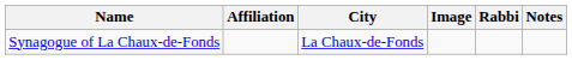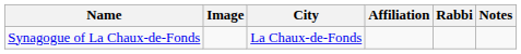 <table class="wikitable sortable">
 <tr>
 <th>Name</th>
+<th class="unsortable">Image</th>
+<th>City</th>
 <th>Affiliation</th>
-<th>City</th>
-<th class="unsortable">Image</th>
 <th>Rabbi</th>
 <th>Notes</th>
 </tr>
 <tr>
 <td><a href='#'>Synagogue of La Chaux-de-Fonds</a></td>
 <td></td>
 <td><a href='#'>La Chaux-de-Fonds</a></td>
 <td></td>
 <td></td>
 <td></td>
 </tr>
 </table>
